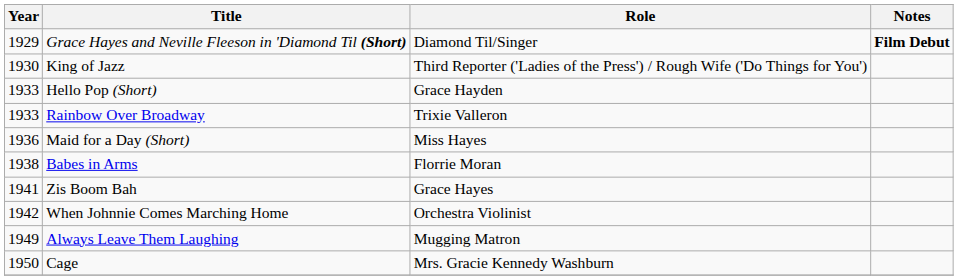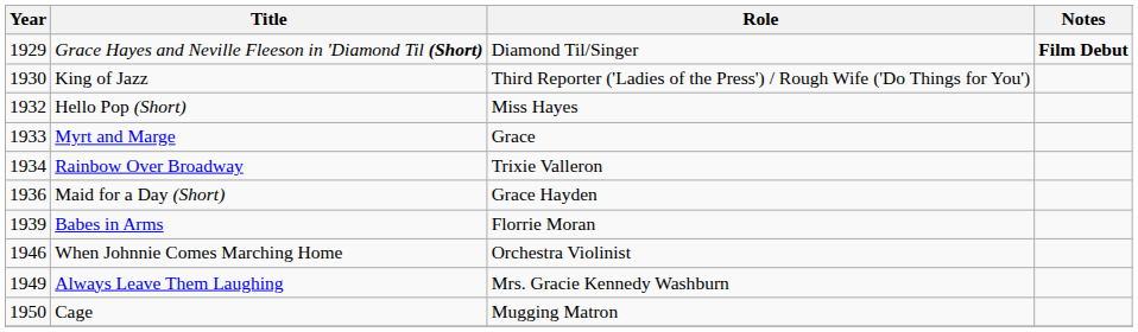 <table class="wikitable sortable">
 <tr>
 <th>Year</th>
 <th>Title</th>
 <th>Role</th>
 <th>Notes</th>
 </tr>
 <tr>
 <td>1929</td>
 <td><em>Grace Hayes and Neville Fleeson in 'Diamond Til<strong> (Short)</td>
 <td>Diamond Til/Singer</td>
 <td><strong>Film Debut</strong></td>
 </tr>
 <tr>
 <td>1930</td>
 <td></em>King of Jazz<em></td>
 <td>Third Reporter ('Ladies of the Press') / Rough Wife ('Do Things for You')</td>
 <td></td>
 </tr>
 <tr>
-<td>1933</td>
+<td>1932</td>
 <td></em>Hello Pop<em> (Short)</td>
-<td>Grace Hayden</td>
+<td>Miss Hayes</td>
 <td></td>
 </tr>
 <tr>
 <td>1933</td>
+<td></em><a href='#'>Myrt and Marge</a><em></td>
+<td>Grace</td>
+<td></td>
+</tr>
+<tr>
+<td>1934</td>
 <td></em><a href='#'>Rainbow Over Broadway</a><em></td>
 <td>Trixie Valleron</td>
 <td></td>
 </tr>
 <tr>
 <td>1936</td>
 <td></em>Maid for a Day<em> (Short)</td>
-<td>Miss Hayes</td>
+<td>Grace Hayden</td>
 <td></td>
 </tr>
 <tr>
-<td>1938</td>
+<td>1939</td>
 <td></em><a href='#'>Babes in Arms</a><em></td>
 <td>Florrie Moran</td>
 <td></td>
 </tr>
 <tr>
-<td>1941</td>
-<td></em>Zis Boom Bah<em></td>
-<td>Grace Hayes</td>
-<td></td>
-</tr>
-<tr>
-<td>1942</td>
+<td>1946</td>
 <td></em>When Johnnie Comes Marching Home<em></td>
 <td>Orchestra Violinist</td>
 <td></td>
 </tr>
 <tr>
 <td>1949</td>
 <td></em><a href='#'>Always Leave Them Laughing</a><em></td>
-<td>Mugging Matron</td>
+<td>Mrs. Gracie Kennedy Washburn</td>
 <td></td>
 </tr>
 <tr>
 <td>1950</td>
 <td></em>Cage<em></td>
-<td>Mrs. Gracie Kennedy Washburn</td>
+<td>Mugging Matron</td>
 <td></td>
 </tr>
 <tr>
 </tr>
 </table>
